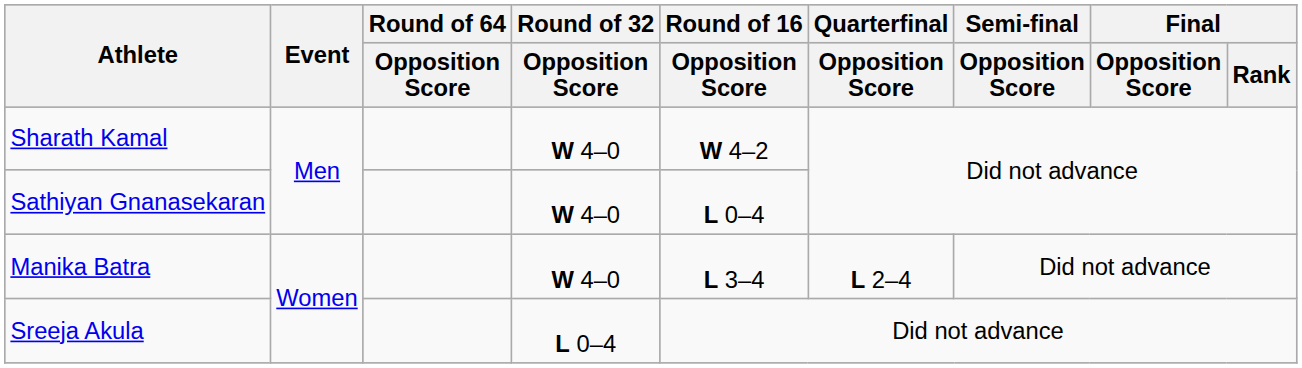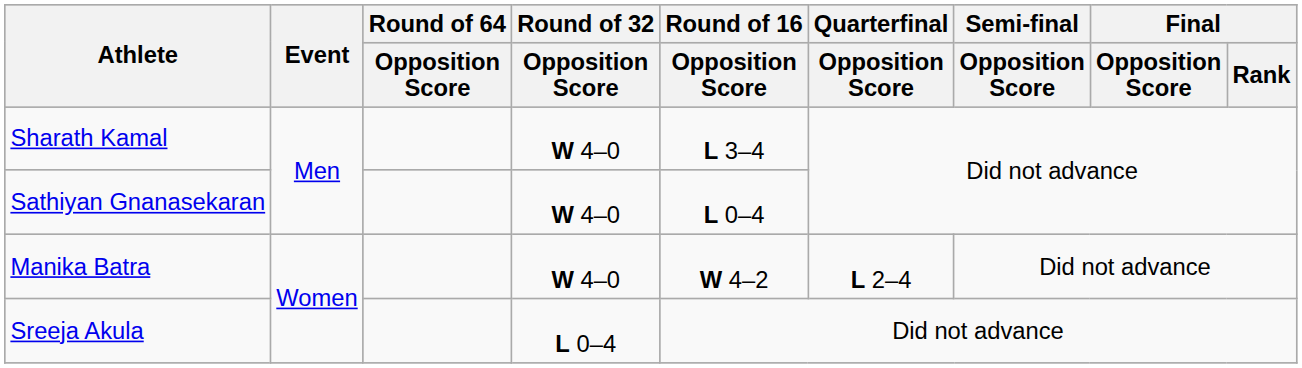 <table class=wikitable style=font-size:90%;text-align:center>
 <tr>
 <th rowspan="2">Athlete</th>
 <th rowspan="2">Event</th>
 <th>Round of 64</th>
 <th>Round of 32</th>
 <th>Round of 16</th>
 <th>Quarterfinal</th>
 <th>Semi-final</th>
 <th colspan="2">Final</th>
 </tr>
 <tr>
 <th>Opposition<br>Score</th>
 <th>Opposition<br>Score</th>
 <th>Opposition<br>Score</th>
 <th>Opposition<br>Score</th>
 <th>Opposition<br>Score</th>
 <th>Opposition<br>Score</th>
 <th>Rank</th>
 </tr>
 <tr>
 <td align=left><a href='#'>Sharath Kamal</a></td>
 <td rowspan="2"><a href='#'>Men</a></td>
 <td></td>
 <td><br><strong>W</strong> 4–0</td>
-<td><br><strong>W</strong> 4–2</td>
+<td><br><strong>L</strong> 3–4</td>
 <td colspan="4" rowspan="2">Did not advance</td>
 </tr>
 <tr>
 <td align=left><a href='#'>Sathiyan Gnanasekaran</a></td>
 <td></td>
 <td><br><strong>W</strong> 4–0</td>
 <td><br><strong>L</strong> 0–4</td>
 </tr>
 <tr>
 <td align=left><a href='#'>Manika Batra</a></td>
 <td rowspan="2"><a href='#'>Women</a></td>
 <td></td>
 <td><br><strong>W</strong> 4–0</td>
-<td><br><strong>L</strong> 3–4</td>
+<td><br><strong>W</strong> 4–2</td>
 <td><br><strong>L</strong> 2–4</td>
 <td colspan="3">Did not advance</td>
 </tr>
 <tr>
 <td align=left><a href='#'>Sreeja Akula</a></td>
 <td></td>
 <td><br><strong>L</strong> 0–4</td>
 <td colspan="5">Did not advance</td>
 </tr>
 </table>
